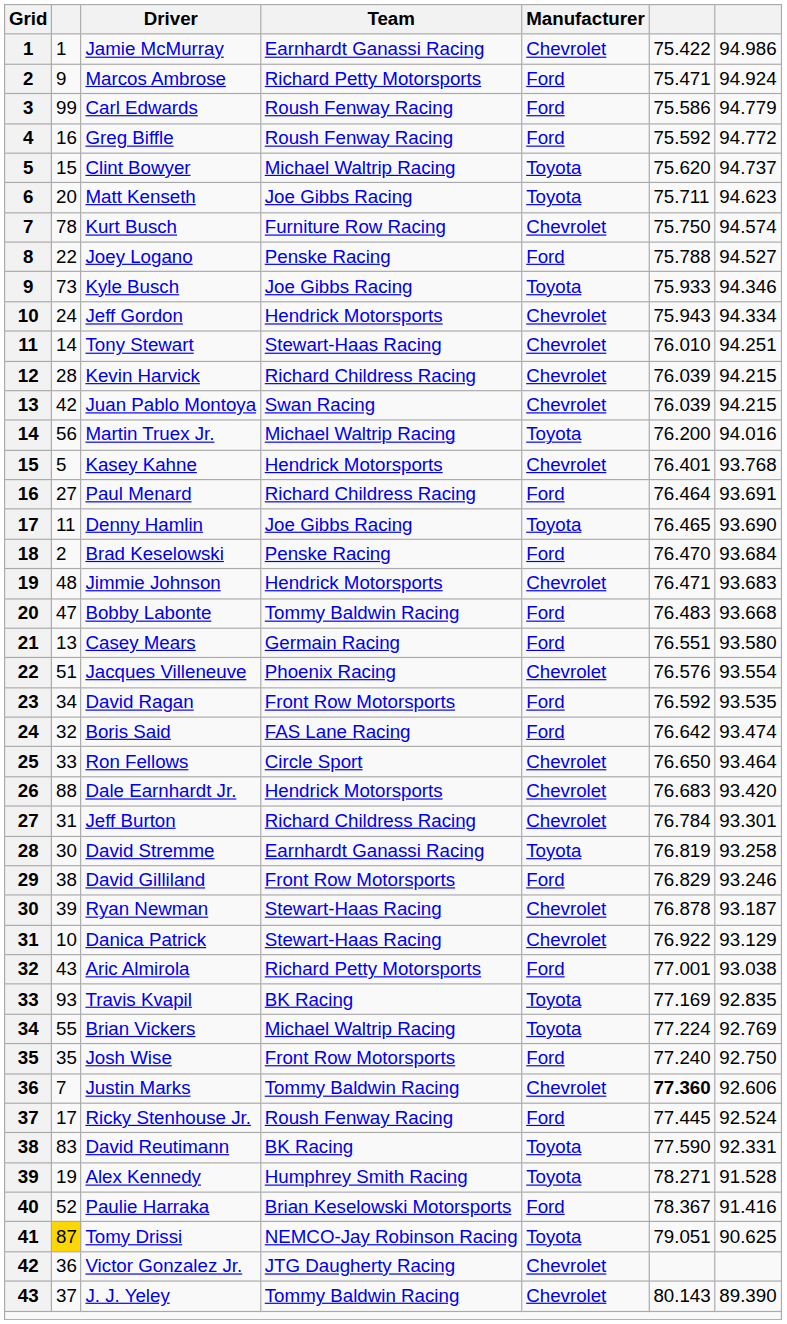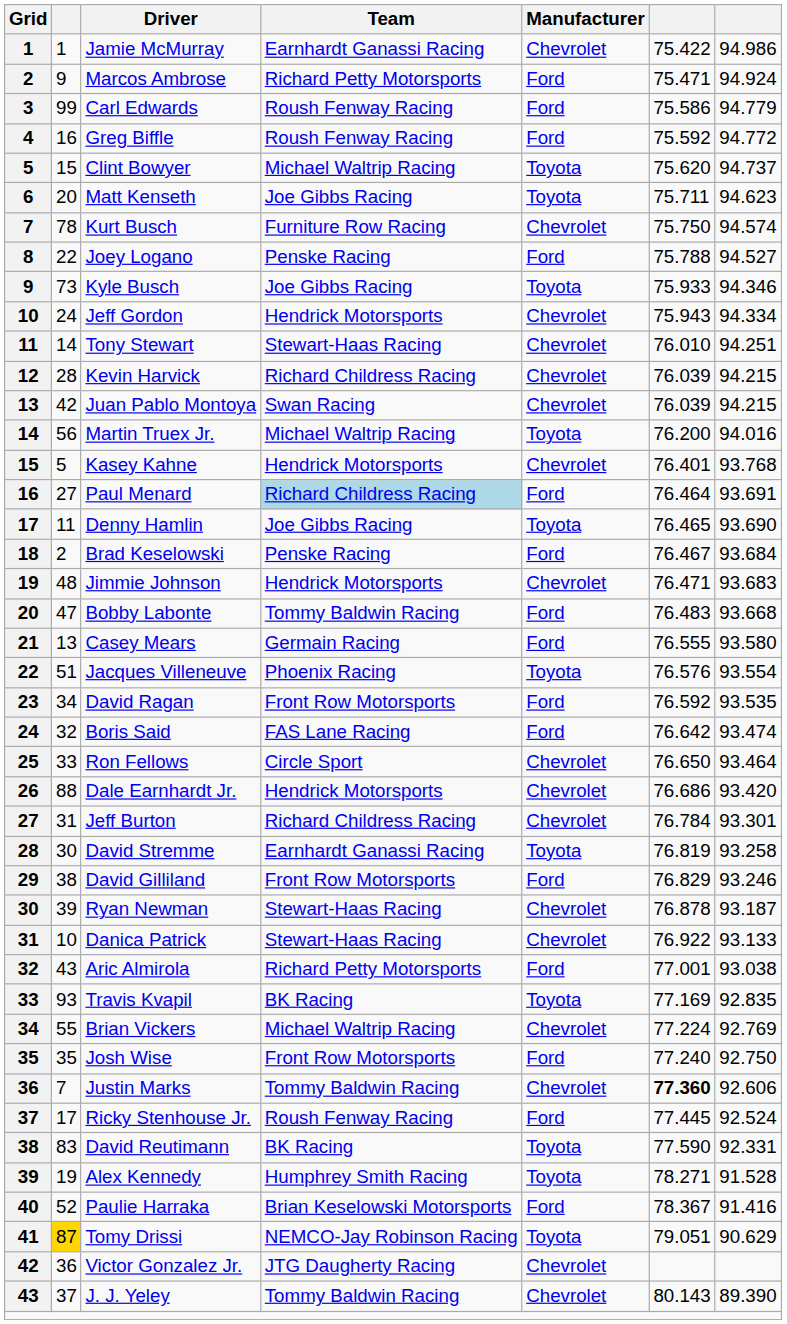 <table class="wikitable">
 <tr>
 <th>Grid</th>
 <th></th>
 <th>Driver</th>
 <th>Team</th>
 <th>Manufacturer</th>
 <th></th>
 <th></th>
 </tr>
 <tr>
 <th>1</th>
 <td>1</td>
 <td><a href='#'>Jamie McMurray</a></td>
 <td><a href='#'>Earnhardt Ganassi Racing</a></td>
 <td><a href='#'>Chevrolet</a></td>
 <td>75.422</td>
 <td>94.986</td>
 </tr>
 <tr>
 <th>2</th>
 <td>9</td>
 <td><a href='#'>Marcos Ambrose</a></td>
 <td><a href='#'>Richard Petty Motorsports</a></td>
 <td><a href='#'>Ford</a></td>
 <td>75.471</td>
 <td>94.924</td>
 </tr>
 <tr>
 <th>3</th>
 <td>99</td>
 <td><a href='#'>Carl Edwards</a></td>
 <td><a href='#'>Roush Fenway Racing</a></td>
 <td><a href='#'>Ford</a></td>
 <td>75.586</td>
 <td>94.779</td>
 </tr>
 <tr>
 <th>4</th>
 <td>16</td>
 <td><a href='#'>Greg Biffle</a></td>
 <td><a href='#'>Roush Fenway Racing</a></td>
 <td><a href='#'>Ford</a></td>
 <td>75.592</td>
 <td>94.772</td>
 </tr>
 <tr>
 <th>5</th>
 <td>15</td>
 <td><a href='#'>Clint Bowyer</a></td>
 <td><a href='#'>Michael Waltrip Racing</a></td>
 <td><a href='#'>Toyota</a></td>
 <td>75.620</td>
 <td>94.737</td>
 </tr>
 <tr>
 <th>6</th>
 <td>20</td>
 <td><a href='#'>Matt Kenseth</a></td>
 <td><a href='#'>Joe Gibbs Racing</a></td>
 <td><a href='#'>Toyota</a></td>
 <td>75.711</td>
 <td>94.623</td>
 </tr>
 <tr>
 <th>7</th>
 <td>78</td>
 <td><a href='#'>Kurt Busch</a></td>
 <td><a href='#'>Furniture Row Racing</a></td>
 <td><a href='#'>Chevrolet</a></td>
 <td>75.750</td>
 <td>94.574</td>
 </tr>
 <tr>
 <th>8</th>
 <td>22</td>
 <td><a href='#'>Joey Logano</a></td>
 <td><a href='#'>Penske Racing</a></td>
 <td><a href='#'>Ford</a></td>
 <td>75.788</td>
 <td>94.527</td>
 </tr>
 <tr>
 <th>9</th>
 <td>73</td>
 <td><a href='#'>Kyle Busch</a></td>
 <td><a href='#'>Joe Gibbs Racing</a></td>
 <td><a href='#'>Toyota</a></td>
 <td>75.933</td>
 <td>94.346</td>
 </tr>
 <tr>
 <th>10</th>
 <td>24</td>
 <td><a href='#'>Jeff Gordon</a></td>
 <td><a href='#'>Hendrick Motorsports</a></td>
 <td><a href='#'>Chevrolet</a></td>
 <td>75.943</td>
 <td>94.334</td>
 </tr>
 <tr>
 <th>11</th>
 <td>14</td>
 <td><a href='#'>Tony Stewart</a></td>
 <td><a href='#'>Stewart-Haas Racing</a></td>
 <td><a href='#'>Chevrolet</a></td>
 <td>76.010</td>
 <td>94.251</td>
 </tr>
 <tr>
 <th>12</th>
 <td>28</td>
 <td><a href='#'>Kevin Harvick</a></td>
 <td><a href='#'>Richard Childress Racing</a></td>
 <td><a href='#'>Chevrolet</a></td>
 <td>76.039</td>
 <td>94.215</td>
 </tr>
 <tr>
 <th>13</th>
 <td>42</td>
 <td><a href='#'>Juan Pablo Montoya</a></td>
 <td><a href='#'>Swan Racing</a></td>
 <td><a href='#'>Chevrolet</a></td>
 <td>76.039</td>
 <td>94.215</td>
 </tr>
 <tr>
 <th>14</th>
 <td>56</td>
 <td><a href='#'>Martin Truex Jr.</a></td>
 <td><a href='#'>Michael Waltrip Racing</a></td>
 <td><a href='#'>Toyota</a></td>
 <td>76.200</td>
 <td>94.016</td>
 </tr>
 <tr>
 <th>15</th>
 <td>5</td>
 <td><a href='#'>Kasey Kahne</a></td>
 <td><a href='#'>Hendrick Motorsports</a></td>
 <td><a href='#'>Chevrolet</a></td>
 <td>76.401</td>
 <td>93.768</td>
 </tr>
 <tr>
 <th>16</th>
 <td>27</td>
 <td><a href='#'>Paul Menard</a></td>
-<td><a href='#'>Richard Childress Racing</a></td>
+<td style="background: lightblue;"><a href='#'>Richard Childress Racing</a></td>
 <td><a href='#'>Ford</a></td>
 <td>76.464</td>
 <td>93.691</td>
 </tr>
 <tr>
 <th>17</th>
 <td>11</td>
 <td><a href='#'>Denny Hamlin</a></td>
 <td><a href='#'>Joe Gibbs Racing</a></td>
 <td><a href='#'>Toyota</a></td>
 <td>76.465</td>
 <td>93.690</td>
 </tr>
 <tr>
 <th>18</th>
 <td>2</td>
 <td><a href='#'>Brad Keselowski</a></td>
 <td><a href='#'>Penske Racing</a></td>
 <td><a href='#'>Ford</a></td>
-<td>76.470</td>
+<td>76.467</td>
 <td>93.684</td>
 </tr>
 <tr>
 <th>19</th>
 <td>48</td>
 <td><a href='#'>Jimmie Johnson</a></td>
 <td><a href='#'>Hendrick Motorsports</a></td>
 <td><a href='#'>Chevrolet</a></td>
 <td>76.471</td>
 <td>93.683</td>
 </tr>
 <tr>
 <th>20</th>
 <td>47</td>
 <td><a href='#'>Bobby Labonte</a></td>
 <td><a href='#'>Tommy Baldwin Racing</a></td>
 <td><a href='#'>Ford</a></td>
 <td>76.483</td>
 <td>93.668</td>
 </tr>
 <tr>
 <th>21</th>
 <td>13</td>
 <td><a href='#'>Casey Mears</a></td>
 <td><a href='#'>Germain Racing</a></td>
 <td><a href='#'>Ford</a></td>
-<td>76.551</td>
+<td>76.555</td>
 <td>93.580</td>
 </tr>
 <tr>
 <th>22</th>
 <td>51</td>
 <td><a href='#'>Jacques Villeneuve</a></td>
 <td><a href='#'>Phoenix Racing</a></td>
-<td><a href='#'>Chevrolet</a></td>
+<td><a href='#'>Toyota</a></td>
 <td>76.576</td>
 <td>93.554</td>
 </tr>
 <tr>
 <th>23</th>
 <td>34</td>
 <td><a href='#'>David Ragan</a></td>
 <td><a href='#'>Front Row Motorsports</a></td>
 <td><a href='#'>Ford</a></td>
 <td>76.592</td>
 <td>93.535</td>
 </tr>
 <tr>
 <th>24</th>
 <td>32</td>
 <td><a href='#'>Boris Said</a></td>
 <td><a href='#'>FAS Lane Racing</a></td>
 <td><a href='#'>Ford</a></td>
 <td>76.642</td>
 <td>93.474</td>
 </tr>
 <tr>
 <th>25</th>
 <td>33</td>
 <td><a href='#'>Ron Fellows</a></td>
 <td><a href='#'>Circle Sport</a></td>
 <td><a href='#'>Chevrolet</a></td>
 <td>76.650</td>
 <td>93.464</td>
 </tr>
 <tr>
 <th>26</th>
 <td>88</td>
 <td><a href='#'>Dale Earnhardt Jr.</a></td>
 <td><a href='#'>Hendrick Motorsports</a></td>
 <td><a href='#'>Chevrolet</a></td>
-<td>76.683</td>
+<td>76.686</td>
 <td>93.420</td>
 </tr>
 <tr>
 <th>27</th>
 <td>31</td>
 <td><a href='#'>Jeff Burton</a></td>
 <td><a href='#'>Richard Childress Racing</a></td>
 <td><a href='#'>Chevrolet</a></td>
 <td>76.784</td>
 <td>93.301</td>
 </tr>
 <tr>
 <th>28</th>
 <td>30</td>
 <td><a href='#'>David Stremme</a></td>
 <td><a href='#'>Earnhardt Ganassi Racing</a></td>
 <td><a href='#'>Toyota</a></td>
 <td>76.819</td>
 <td>93.258</td>
 </tr>
 <tr>
 <th>29</th>
 <td>38</td>
 <td><a href='#'>David Gilliland</a></td>
 <td><a href='#'>Front Row Motorsports</a></td>
 <td><a href='#'>Ford</a></td>
 <td>76.829</td>
 <td>93.246</td>
 </tr>
 <tr>
 <th>30</th>
 <td>39</td>
 <td><a href='#'>Ryan Newman</a></td>
 <td><a href='#'>Stewart-Haas Racing</a></td>
 <td><a href='#'>Chevrolet</a></td>
 <td>76.878</td>
 <td>93.187</td>
 </tr>
 <tr>
 <th>31</th>
 <td>10</td>
 <td><a href='#'>Danica Patrick</a></td>
 <td><a href='#'>Stewart-Haas Racing</a></td>
 <td><a href='#'>Chevrolet</a></td>
 <td>76.922</td>
-<td>93.129</td>
+<td>93.133</td>
 </tr>
 <tr>
 <th>32</th>
 <td>43</td>
 <td><a href='#'>Aric Almirola</a></td>
 <td><a href='#'>Richard Petty Motorsports</a></td>
 <td><a href='#'>Ford</a></td>
 <td>77.001</td>
 <td>93.038</td>
 </tr>
 <tr>
 <th>33</th>
 <td>93</td>
 <td><a href='#'>Travis Kvapil</a></td>
 <td><a href='#'>BK Racing</a></td>
 <td><a href='#'>Toyota</a></td>
 <td>77.169</td>
 <td>92.835</td>
 </tr>
 <tr>
 <th>34</th>
 <td>55</td>
 <td><a href='#'>Brian Vickers</a></td>
 <td><a href='#'>Michael Waltrip Racing</a></td>
-<td><a href='#'>Toyota</a></td>
+<td><a href='#'>Chevrolet</a></td>
 <td>77.224</td>
 <td>92.769</td>
 </tr>
 <tr>
 <th>35</th>
 <td>35</td>
 <td><a href='#'>Josh Wise</a></td>
 <td><a href='#'>Front Row Motorsports</a></td>
 <td><a href='#'>Ford</a></td>
 <td>77.240</td>
 <td>92.750</td>
 </tr>
 <tr>
 <th>36</th>
 <td>7</td>
 <td><a href='#'>Justin Marks</a></td>
 <td><a href='#'>Tommy Baldwin Racing</a></td>
 <td><a href='#'>Chevrolet</a></td>
 <td><strong>77.360</strong></td>
 <td>92.606</td>
 </tr>
 <tr>
 <th>37</th>
 <td>17</td>
 <td><a href='#'>Ricky Stenhouse Jr.</a></td>
 <td><a href='#'>Roush Fenway Racing</a></td>
 <td><a href='#'>Ford</a></td>
 <td>77.445</td>
 <td>92.524</td>
 </tr>
 <tr>
 <th>38</th>
 <td>83</td>
 <td><a href='#'>David Reutimann</a></td>
 <td><a href='#'>BK Racing</a></td>
 <td><a href='#'>Toyota</a></td>
 <td>77.590</td>
 <td>92.331</td>
 </tr>
 <tr>
 <th>39</th>
 <td>19</td>
 <td><a href='#'>Alex Kennedy</a></td>
 <td><a href='#'>Humphrey Smith Racing</a></td>
 <td><a href='#'>Toyota</a></td>
 <td>78.271</td>
 <td>91.528</td>
 </tr>
 <tr>
 <th>40</th>
 <td>52</td>
 <td><a href='#'>Paulie Harraka</a></td>
 <td><a href='#'>Brian Keselowski Motorsports</a></td>
 <td><a href='#'>Ford</a></td>
 <td>78.367</td>
 <td>91.416</td>
 </tr>
 <tr>
 <th>41</th>
 <td style="background: gold;">87</td>
 <td><a href='#'>Tomy Drissi</a></td>
 <td><a href='#'>NEMCO-Jay Robinson Racing</a></td>
 <td><a href='#'>Toyota</a></td>
 <td>79.051</td>
-<td>90.625</td>
+<td>90.629</td>
 </tr>
 <tr>
 <th>42</th>
 <td>36</td>
 <td><a href='#'>Victor Gonzalez Jr.</a></td>
 <td><a href='#'>JTG Daugherty Racing</a></td>
 <td><a href='#'>Chevrolet</a></td>
 <td></td>
 <td></td>
 </tr>
 <tr>
 <th>43</th>
 <td>37</td>
 <td><a href='#'>J. J. Yeley</a></td>
 <td><a href='#'>Tommy Baldwin Racing</a></td>
 <td><a href='#'>Chevrolet</a></td>
 <td>80.143</td>
 <td>89.390</td>
 </tr>
 <tr>
 <td colspan="8"></td>
 </tr>
 </table>
